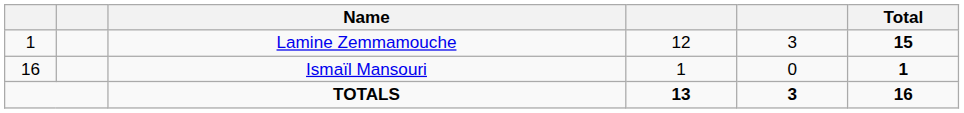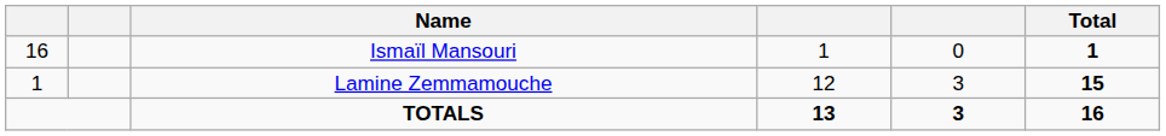 <table class="wikitable sortable alternance"  style="font-size:85%; text-align:center; line-height:14px; width:60%;">
 <tr>
 <th width=15></th>
 <th width=15></th>
 <th width=210>Name</th>
 <th width=40></th>
 <th width=40></th>
 <th width=40><strong>Total</strong></th>
 </tr>
 <tr>
+<td>16</td>
+<td></td>
+<td><a href='#'>Ismaïl Mansouri</a></td>
+<td>1</td>
+<td>0</td>
+<td><strong>1</strong></td>
+</tr>
+<tr>
 <td>1</td>
 <td></td>
 <td><a href='#'>Lamine Zemmamouche</a></td>
 <td>12</td>
 <td>3</td>
 <td><strong>15</strong></td>
-</tr>
-<tr>
-<td>16</td>
-<td></td>
-<td><a href='#'>Ismaïl Mansouri</a></td>
-<td>1</td>
-<td>0</td>
-<td><strong>1</strong></td>
 </tr>
 <tr>
 <td colspan="2"></td>
 <td><strong>TOTALS</strong></td>
 <td><strong>13</strong></td>
 <td><strong>3</strong></td>
 <td><strong>16</strong></td>
 </tr>
 </table>
